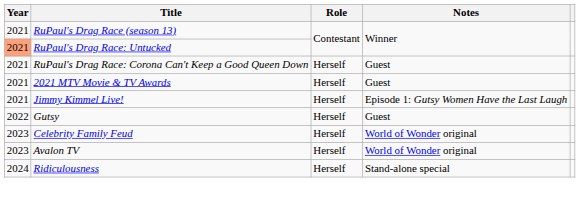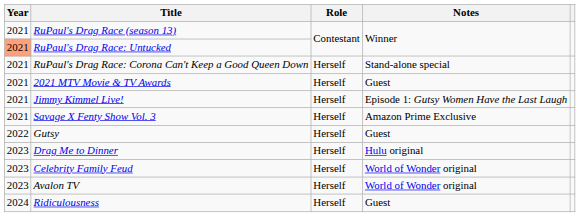 <table class="wikitable">
 <tr>
 <th>Year</th>
 <th>Title</th>
 <th>Role</th>
 <th>Notes</th>
 <th style="text-align: center;" class="unsortable"></th>
 </tr>
 <tr>
 <td>2021</td>
 <td><em><a href='#'>RuPaul's Drag Race (season 13)</a></em></td>
 <td rowspan="2">Contestant</td>
 <td rowspan="2">Winner</td>
 <td rowspan="2"></td>
 </tr>
 <tr>
 <td style="background: lightsalmon;">2021</td>
 <td><em><a href='#'>RuPaul's Drag Race: Untucked</a></em></td>
 </tr>
 <tr>
 <td>2021</td>
 <td><em>RuPaul's Drag Race: Corona Can't Keep a Good Queen Down</em></td>
 <td>Herself</td>
-<td>Guest</td>
+<td>Stand-alone special</td>
 <td></td>
 </tr>
 <tr>
 <td>2021</td>
 <td><em><a href='#'>2021 MTV Movie & TV Awards</a></em></td>
 <td>Herself</td>
 <td>Guest</td>
 <td></td>
 </tr>
 <tr>
 <td>2021</td>
 <td><em><a href='#'>Jimmy Kimmel Live!</a></em></td>
 <td>Herself</td>
 <td>Episode 1: <em>Gutsy Women Have the Last Laugh</em></td>
 <td></td>
 </tr>
 <tr>
+<td>2021</td>
+<td><em><a href='#'>Savage X Fenty Show Vol. 3</a></em></td>
+<td>Herself</td>
+<td>Amazon Prime Exclusive</td>
+<td style="text-align: center;"></td>
+</tr>
+<tr>
 <td>2022</td>
 <td><em>Gutsy</em></td>
 <td>Herself</td>
 <td>Guest</td>
 <td></td>
+</tr>
+<tr>
+<td>2023</td>
+<td><em><a href='#'>Drag Me to Dinner</a></em></td>
+<td>Herself</td>
+<td><a href='#'>Hulu</a> original</td>
+<td style="text-align: center;"></td>
 </tr>
 <tr>
 <td>2023</td>
 <td><em><a href='#'>Celebrity Family Feud</a></em></td>
 <td>Herself</td>
 <td><a href='#'>World of Wonder</a> original</td>
 <td style="text-align: center;"></td>
 </tr>
 <tr>
 <td>2023</td>
 <td><em>Avalon TV</em></td>
 <td>Herself</td>
 <td><a href='#'>World of Wonder</a> original</td>
 <td style="text-align: center;"></td>
 </tr>
 <tr>
 <td>2024</td>
 <td><em><a href='#'>Ridiculousness</a></em></td>
 <td>Herself</td>
-<td>Stand-alone special</td>
+<td>Guest</td>
 <td></td>
 </tr>
 </table>
